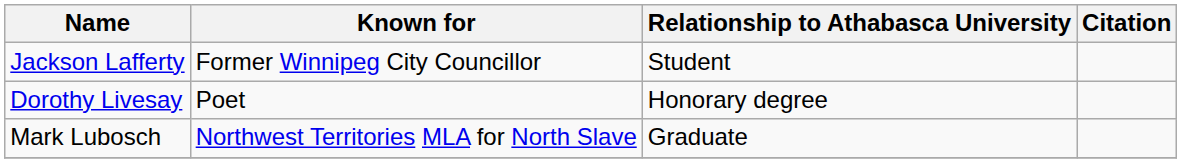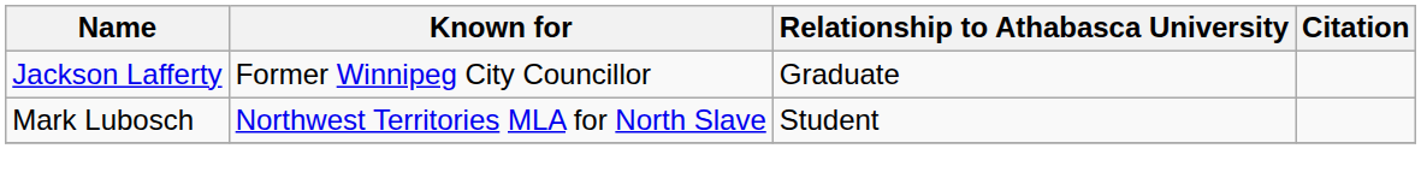 <table class="wikitable">
 <tr>
 <th>Name</th>
 <th>Known for</th>
 <th>Relationship to Athabasca University</th>
 <th>Citation</th>
 </tr>
 <tr>
 <td><a href='#'>Jackson Lafferty</a></td>
 <td>Former <a href='#'>Winnipeg</a> City Councillor</td>
-<td>Student</td>
-<td></td>
-</tr>
-<tr>
-<td><a href='#'>Dorothy Livesay</a></td>
-<td>Poet</td>
-<td>Honorary degree</td>
+<td>Graduate</td>
 <td></td>
 </tr>
 <tr>
 <td>Mark Lubosch</td>
 <td><a href='#'>Northwest Territories</a> <a href='#'>MLA</a> for <a href='#'>North Slave</a></td>
-<td>Graduate</td>
+<td>Student</td>
 <td></td>
 </tr>
 <tr>
 </tr>
 </table>
